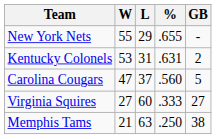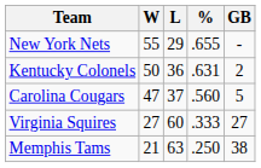 <table class="wikitable" style="text-align: center;">
 <tr>
 <th>Team</th>
 <th>W</th>
 <th>L</th>
 <th>%</th>
 <th>GB</th>
 </tr>
 <tr>
 <td align="left"><a href='#'>New York Nets</a></td>
 <td>55</td>
 <td>29</td>
 <td>.655</td>
 <td>-</td>
 </tr>
 <tr>
 <td align="left"><a href='#'>Kentucky Colonels</a></td>
-<td>53</td>
-<td>31</td>
+<td>50</td>
+<td>36</td>
 <td>.631</td>
 <td>2</td>
 </tr>
 <tr>
 <td align="left"><a href='#'>Carolina Cougars</a></td>
 <td>47</td>
 <td>37</td>
 <td>.560</td>
 <td>5</td>
 </tr>
 <tr>
 <td align="left"><a href='#'>Virginia Squires</a></td>
 <td>27</td>
 <td>60</td>
 <td>.333</td>
 <td>27</td>
 </tr>
 <tr>
 <td align="left"><a href='#'>Memphis Tams</a></td>
 <td>21</td>
 <td>63</td>
 <td>.250</td>
 <td>38</td>
 </tr>
 </table>
